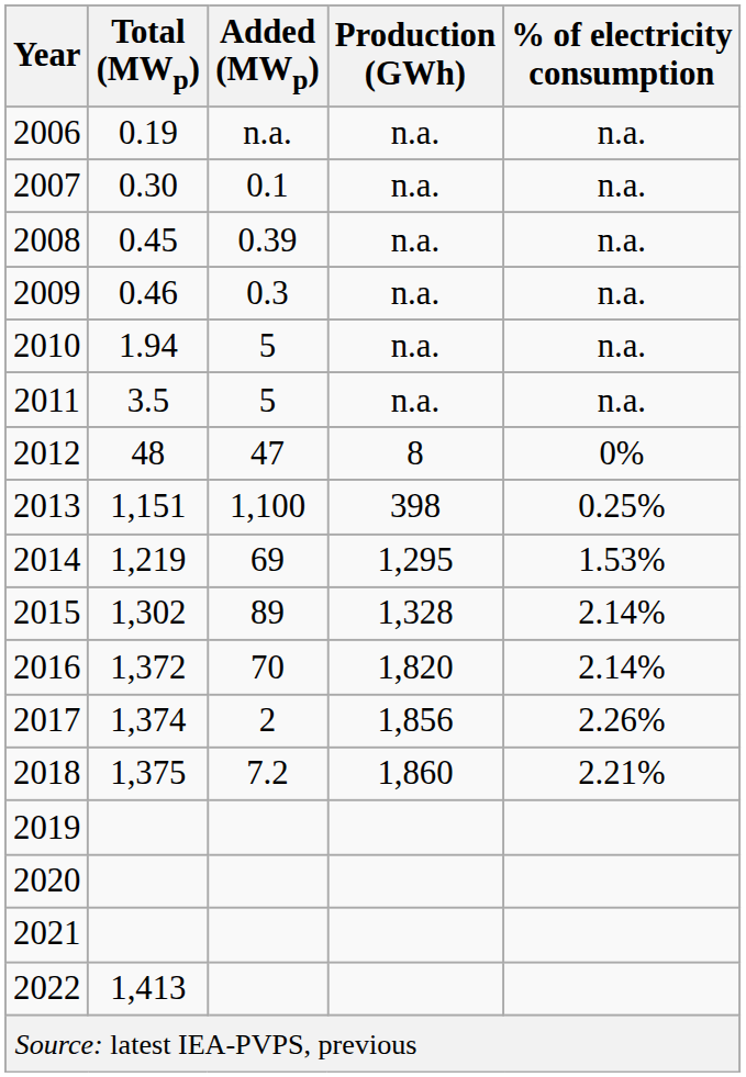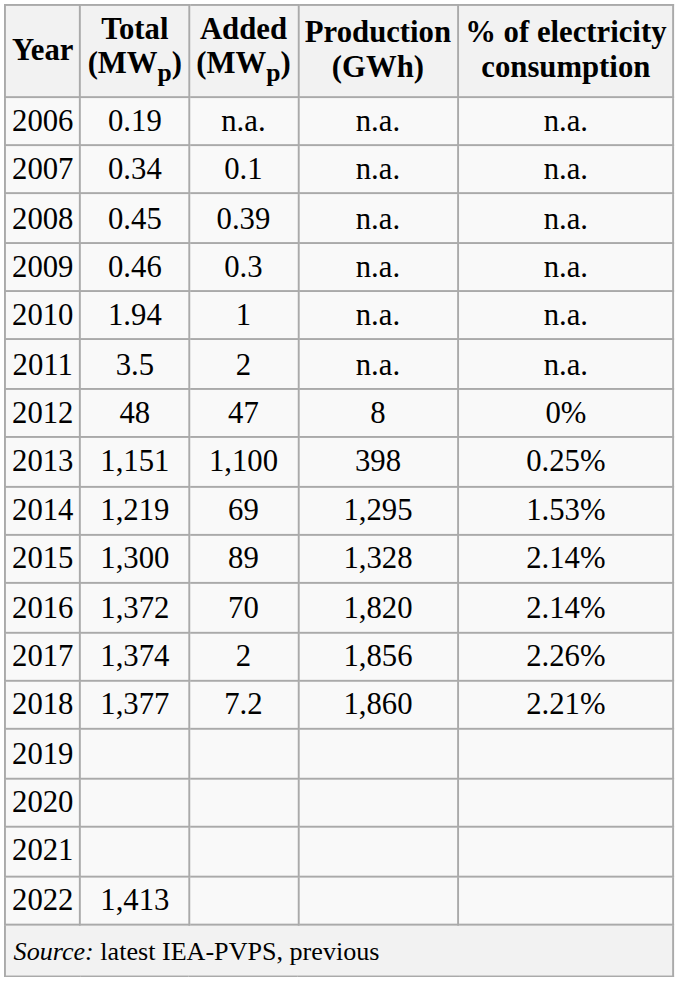 <table class="wikitable" style="text-align: center;">
 <tr>
 <th>Year</th>
 <th>Total<br>(MW<sub>p</sub>)</th>
 <th>Added<br>(MW<sub>p</sub>)</th>
 <th>Production<br>(GWh)</th>
 <th>% of electricity <br>consumption<br></th>
 </tr>
 <tr>
 <td>2006</td>
 <td>0.19</td>
 <td>n.a.</td>
 <td>n.a.</td>
 <td>n.a.</td>
 </tr>
 <tr>
 <td>2007</td>
-<td>0.30</td>
+<td>0.34</td>
 <td>0.1</td>
 <td>n.a.</td>
 <td>n.a.</td>
 </tr>
 <tr>
 <td>2008</td>
 <td>0.45</td>
 <td>0.39</td>
 <td>n.a.</td>
 <td>n.a.</td>
 </tr>
 <tr>
 <td>2009</td>
 <td>0.46</td>
 <td>0.3</td>
 <td>n.a.</td>
 <td>n.a.</td>
 </tr>
 <tr>
 <td>2010</td>
 <td>1.94</td>
-<td>5</td>
+<td>1</td>
 <td>n.a.</td>
 <td>n.a.</td>
 </tr>
 <tr>
 <td>2011</td>
 <td>3.5</td>
-<td>5</td>
+<td>2</td>
 <td>n.a.</td>
 <td>n.a.</td>
 </tr>
 <tr>
 <td>2012</td>
 <td>48</td>
 <td>47</td>
 <td>8</td>
 <td>0%</td>
 </tr>
 <tr>
 <td>2013</td>
 <td>1,151</td>
 <td>1,100</td>
 <td>398</td>
 <td>0.25%</td>
 </tr>
 <tr>
 <td>2014</td>
 <td>1,219</td>
 <td>69</td>
 <td>1,295</td>
 <td>1.53%</td>
 </tr>
 <tr>
 <td>2015</td>
-<td>1,302</td>
+<td>1,300</td>
 <td>89</td>
 <td>1,328</td>
 <td>2.14%</td>
 </tr>
 <tr>
 <td>2016</td>
 <td>1,372</td>
 <td>70</td>
 <td>1,820</td>
 <td>2.14%</td>
 </tr>
 <tr>
 <td>2017</td>
 <td>1,374</td>
 <td>2</td>
 <td>1,856</td>
 <td>2.26%</td>
 </tr>
 <tr>
 <td>2018</td>
-<td>1,375</td>
+<td>1,377</td>
 <td>7.2</td>
 <td>1,860</td>
 <td>2.21%</td>
 </tr>
 <tr>
 <td>2019</td>
 <td></td>
 <td></td>
 <td></td>
 <td></td>
 </tr>
 <tr>
 <td>2020</td>
 <td></td>
 <td></td>
 <td></td>
 <td></td>
 </tr>
 <tr>
 <td>2021</td>
 <td></td>
 <td></td>
 <td></td>
 <td></td>
 </tr>
 <tr>
 <td>2022</td>
 <td>1,413</td>
 <td></td>
 <td></td>
 <td></td>
 </tr>
 <tr>
 <th colspan=5 style="font-weight: normal; font-size: 0.85em; text-align: left; padding: 6px 2px 4px 4px;"><em>Source:</em> latest IEA-PVPS, previous</th>
 </tr>
 </table>
